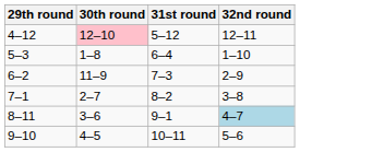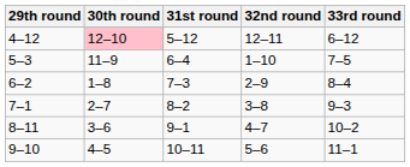 <table class="wikitable">
 <tr>
 <th>29th round</th>
 <th>30th round</th>
 <th>31st round</th>
 <th>32nd round</th>
+<th>33rd round</th>
 </tr>
 <tr>
 <td>4–12</td>
 <td style="background: pink;">12–10</td>
 <td>5–12</td>
 <td>12–11</td>
+<td>6–12</td>
 </tr>
 <tr>
 <td>5–3</td>
-<td>1–8</td>
+<td>11–9</td>
 <td>6–4</td>
 <td>1–10</td>
+<td>7–5</td>
 </tr>
 <tr>
 <td>6–2</td>
-<td>11–9</td>
+<td>1–8</td>
 <td>7–3</td>
 <td>2–9</td>
+<td>8–4</td>
 </tr>
 <tr>
 <td>7–1</td>
 <td>2–7</td>
 <td>8–2</td>
 <td>3–8</td>
+<td>9–3</td>
 </tr>
 <tr>
 <td>8–11</td>
 <td>3–6</td>
 <td>9–1</td>
-<td style="background: lightblue;">4–7</td>
+<td>4–7</td>
+<td>10–2</td>
 </tr>
 <tr>
 <td>9–10</td>
 <td>4–5</td>
 <td>10–11</td>
 <td>5–6</td>
+<td>11–1</td>
 </tr>
 </table>
